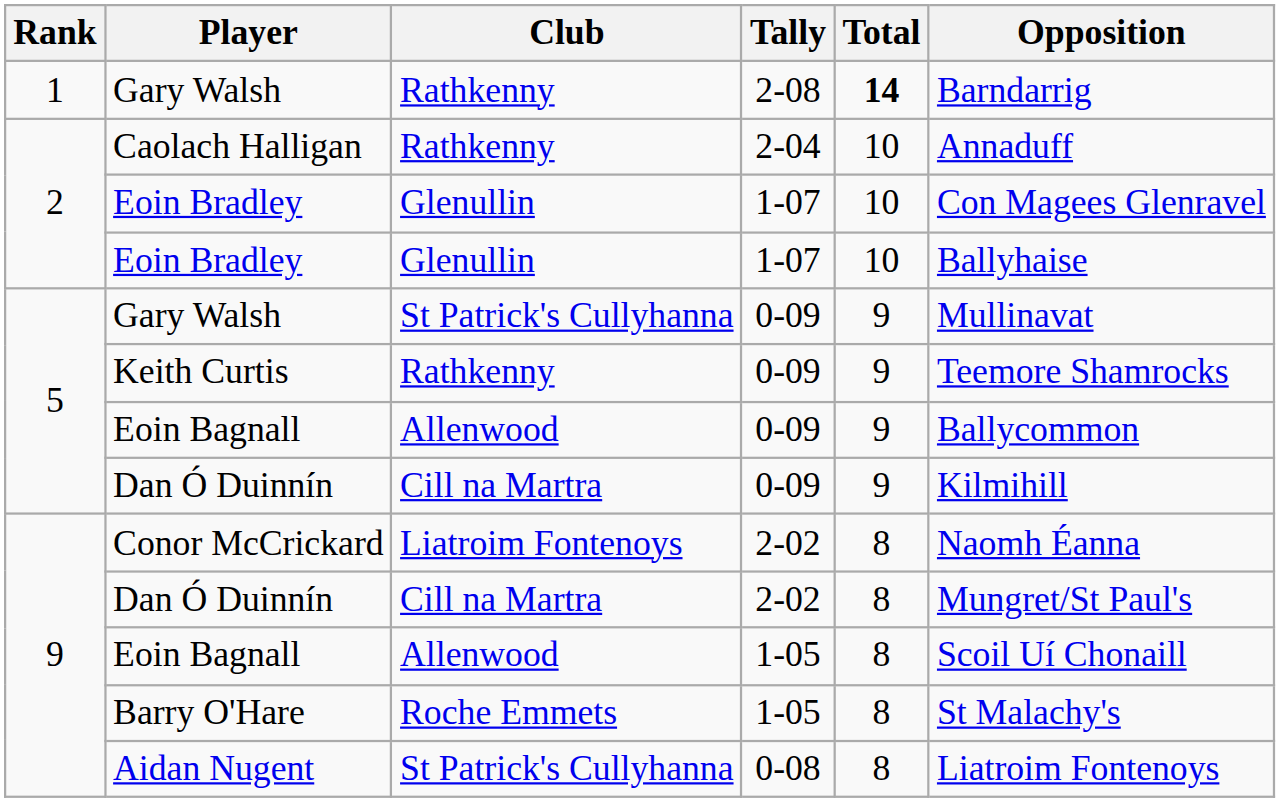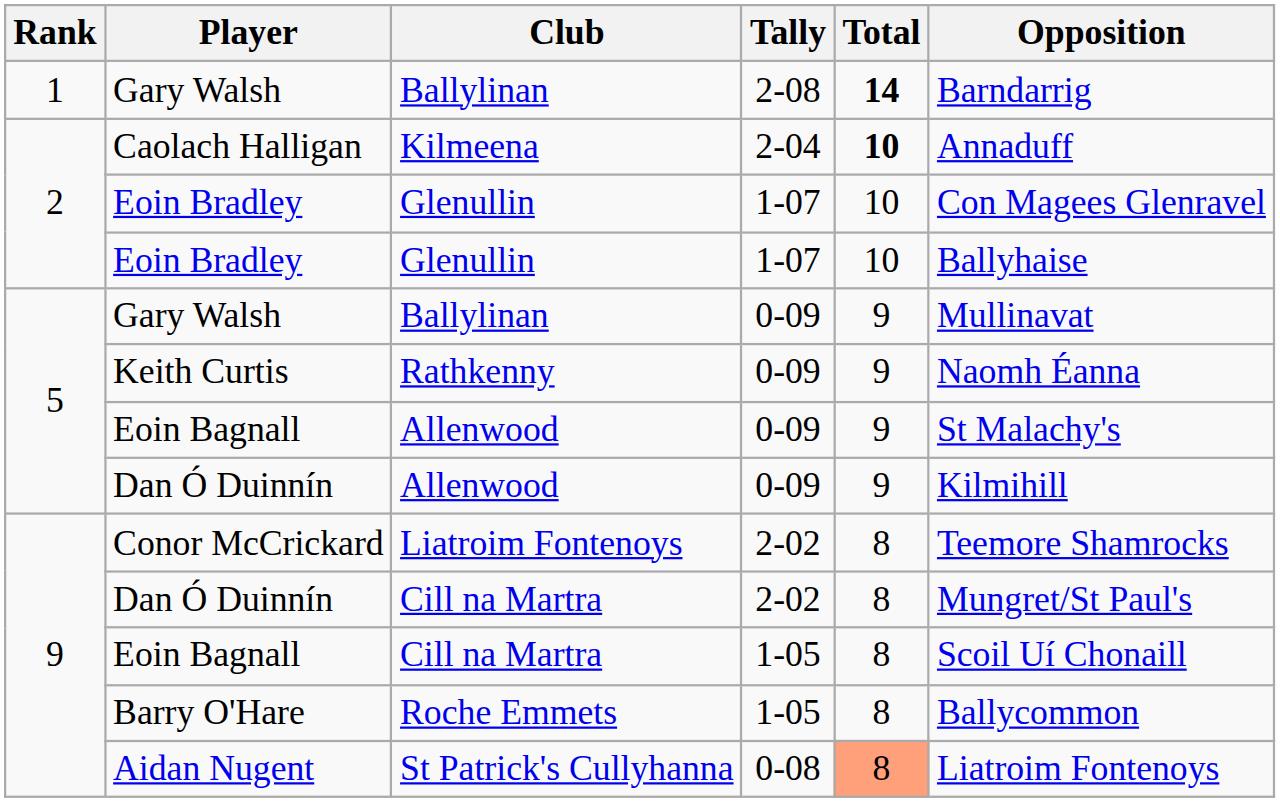 <table class="wikitable">
 <tr>
 <th>Rank</th>
 <th>Player</th>
 <th>Club</th>
 <th>Tally</th>
 <th>Total</th>
 <th>Opposition</th>
 </tr>
 <tr>
 <td rowspan="1" style="text-align:center;">1</td>
 <td>Gary Walsh</td>
-<td><a href='#'>Rathkenny</a></td>
+<td><a href='#'>Ballylinan</a></td>
 <td align=center>2-08</td>
 <td align=center><strong>14</strong></td>
 <td><a href='#'>Barndarrig</a></td>
 </tr>
 <tr>
 <td rowspan="3" style="text-align:center;">2</td>
 <td>Caolach Halligan</td>
-<td><a href='#'>Rathkenny</a></td>
+<td><a href='#'>Kilmeena</a></td>
 <td align=center>2-04</td>
-<td align=center>10</td>
+<td align=center><strong>10</strong></td>
 <td><a href='#'>Annaduff</a></td>
 </tr>
 <tr>
 <td><a href='#'>Eoin Bradley</a></td>
 <td><a href='#'>Glenullin</a></td>
 <td align=center>1-07</td>
 <td align=center>10</td>
 <td><a href='#'>Con Magees Glenravel</a></td>
 </tr>
 <tr>
 <td><a href='#'>Eoin Bradley</a></td>
 <td><a href='#'>Glenullin</a></td>
 <td align=center>1-07</td>
 <td align=center>10</td>
 <td><a href='#'>Ballyhaise</a></td>
 </tr>
 <tr>
 <td rowspan="4" style="text-align:center;">5</td>
 <td>Gary Walsh</td>
-<td><a href='#'>St Patrick's Cullyhanna</a></td>
+<td><a href='#'>Ballylinan</a></td>
 <td align=center>0-09</td>
 <td align=center>9</td>
 <td><a href='#'>Mullinavat</a></td>
 </tr>
 <tr>
 <td>Keith Curtis</td>
 <td><a href='#'>Rathkenny</a></td>
 <td align=center>0-09</td>
 <td align=center>9</td>
-<td><a href='#'>Teemore Shamrocks</a></td>
+<td><a href='#'>Naomh Éanna</a></td>
 </tr>
 <tr>
 <td>Eoin Bagnall</td>
 <td><a href='#'>Allenwood</a></td>
 <td align=center>0-09</td>
 <td align=center>9</td>
-<td><a href='#'>Ballycommon</a></td>
+<td><a href='#'>St Malachy's</a></td>
 </tr>
 <tr>
 <td>Dan Ó Duinnín</td>
-<td><a href='#'>Cill na Martra</a></td>
+<td><a href='#'>Allenwood</a></td>
 <td align=center>0-09</td>
 <td align=center>9</td>
 <td><a href='#'>Kilmihill</a></td>
 </tr>
 <tr>
 <td rowspan="5" style="text-align:center;">9</td>
 <td>Conor McCrickard</td>
 <td><a href='#'>Liatroim Fontenoys</a></td>
 <td align=center>2-02</td>
 <td align=center>8</td>
-<td><a href='#'>Naomh Éanna</a></td>
+<td><a href='#'>Teemore Shamrocks</a></td>
 </tr>
 <tr>
 <td>Dan Ó Duinnín</td>
 <td><a href='#'>Cill na Martra</a></td>
 <td align=center>2-02</td>
 <td align=center>8</td>
 <td><a href='#'>Mungret/St Paul's</a></td>
 </tr>
 <tr>
 <td>Eoin Bagnall</td>
-<td><a href='#'>Allenwood</a></td>
+<td><a href='#'>Cill na Martra</a></td>
 <td align=center>1-05</td>
 <td align=center>8</td>
 <td><a href='#'>Scoil Uí Chonaill</a></td>
 </tr>
 <tr>
 <td>Barry O'Hare</td>
 <td><a href='#'>Roche Emmets</a></td>
 <td align=center>1-05</td>
 <td align=center>8</td>
-<td><a href='#'>St Malachy's</a></td>
+<td><a href='#'>Ballycommon</a></td>
 </tr>
 <tr>
 <td><a href='#'>Aidan Nugent</a></td>
 <td><a href='#'>St Patrick's Cullyhanna</a></td>
 <td align=center>0-08</td>
-<td align=center>8</td>
+<td align=center style="background: lightsalmon;">8</td>
 <td><a href='#'>Liatroim Fontenoys</a></td>
 </tr>
 </table>
